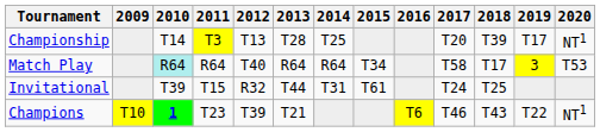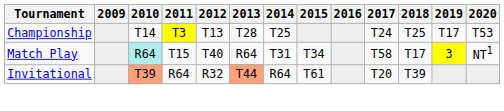 <table class="wikitable" style="text-align:center;">
 <tr>
 <th>Tournament</th>
 <th>2009</th>
 <th>2010</th>
 <th>2011</th>
 <th>2012</th>
 <th>2013</th>
 <th>2014</th>
 <th>2015</th>
 <th>2016</th>
 <th>2017</th>
 <th>2018</th>
 <th>2019</th>
 <th>2020</th>
 </tr>
 <tr>
 <td align="left"><a href='#'>Championship</a></td>
 <td style="background:#eeeeee;"></td>
 <td>T14</td>
 <td style="background:yellow;">T3</td>
 <td>T13</td>
 <td>T28</td>
 <td>T25</td>
 <td style="background:#eeeeee;"></td>
 <td style="background:#eeeeee;"></td>
-<td>T20</td>
-<td>T39</td>
+<td>T24</td>
+<td>T25</td>
 <td>T17</td>
-<td>NT<sup>1</sup></td>
+<td>T53</td>
 </tr>
 <tr>
 <td align="left"><a href='#'>Match Play</a></td>
 <td style="background:#eeeeee;"></td>
 <td style="background: paleturquoise;">R64</td>
-<td>R64</td>
+<td>T15</td>
 <td>T40</td>
 <td>R64</td>
-<td>R64</td>
+<td>T31</td>
 <td>T34</td>
 <td style="background:#eeeeee;"></td>
 <td>T58</td>
 <td>T17</td>
 <td style="background:yellow;">3</td>
-<td>T53</td>
+<td>NT<sup>1</sup></td>
 </tr>
 <tr>
 <td align="left"><a href='#'>Invitational</a></td>
 <td style="background:#eeeeee;"></td>
-<td>T39</td>
-<td>T15</td>
+<td style="background: lightsalmon;">T39</td>
+<td>R64</td>
 <td>R32</td>
-<td>T44</td>
-<td>T31</td>
+<td style="background: lightsalmon;">T44</td>
+<td>R64</td>
 <td>T61</td>
 <td style="background:#eeeeee;"></td>
-<td>T24</td>
-<td>T25</td>
+<td>T20</td>
+<td>T39</td>
 <td style="background:#eeeeee;"></td>
 <td style="background:#eeeeee;"></td>
 </tr>
-<tr>
-<td align="left"><a href='#'>Champions</a></td>
-<td style="background:yellow;">T10</td>
-<td style="background:lime;"><a href='#'><strong>1</strong></a></td>
-<td>T23</td>
-<td>T39</td>
-<td>T21</td>
-<td style="background:#eeeeee;"></td>
-<td style="background:#eeeeee;"></td>
-<td style="background:yellow;">T6</td>
-<td>T46</td>
-<td>T43</td>
-<td>T22</td>
-<td>NT<sup>1</sup></td>
-</tr>
 </table>
